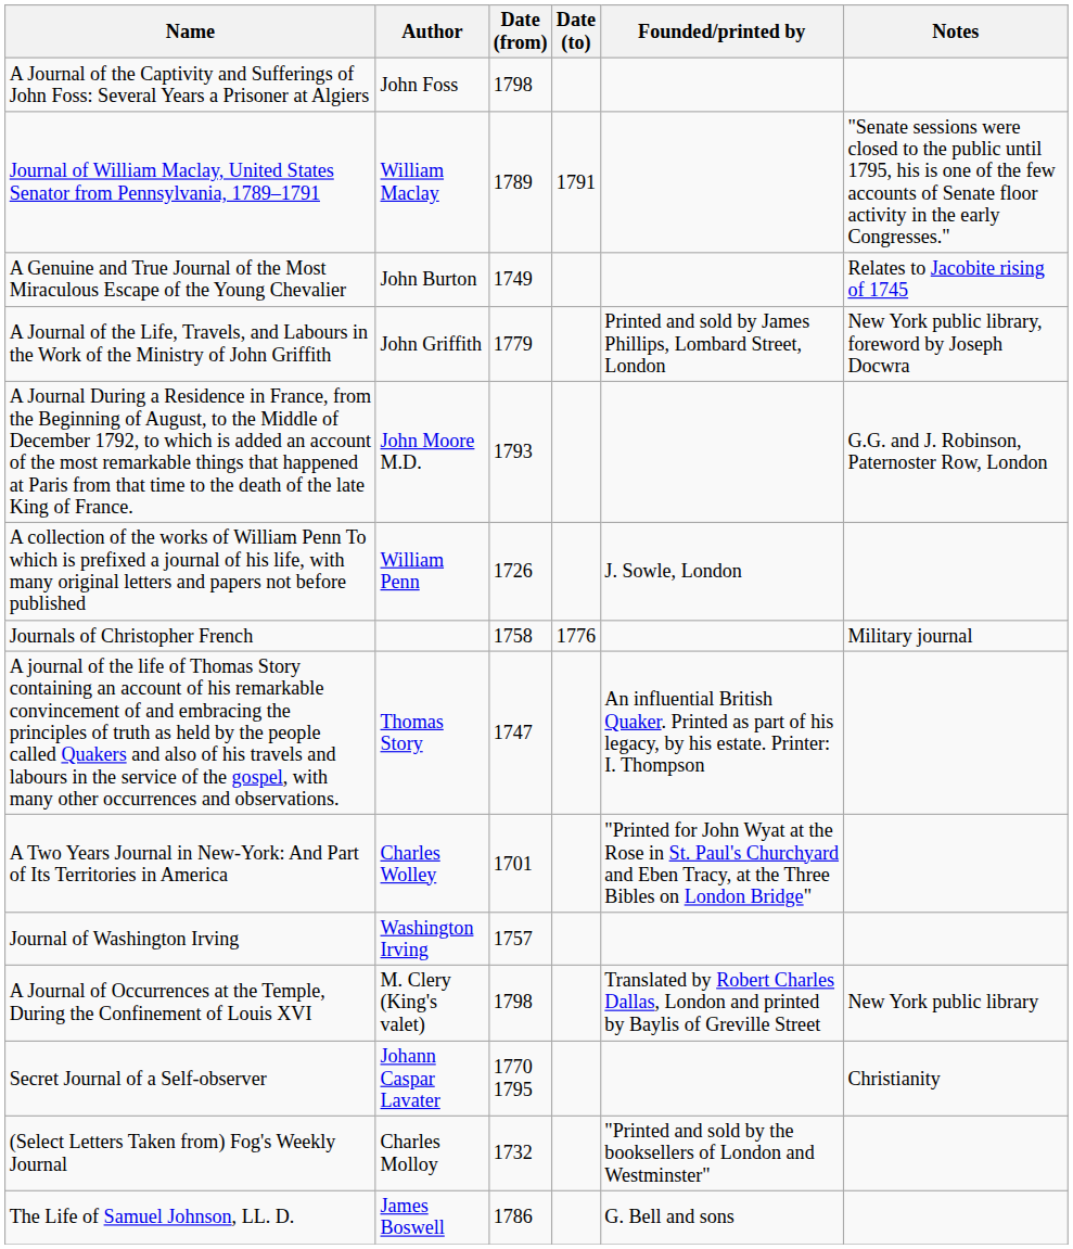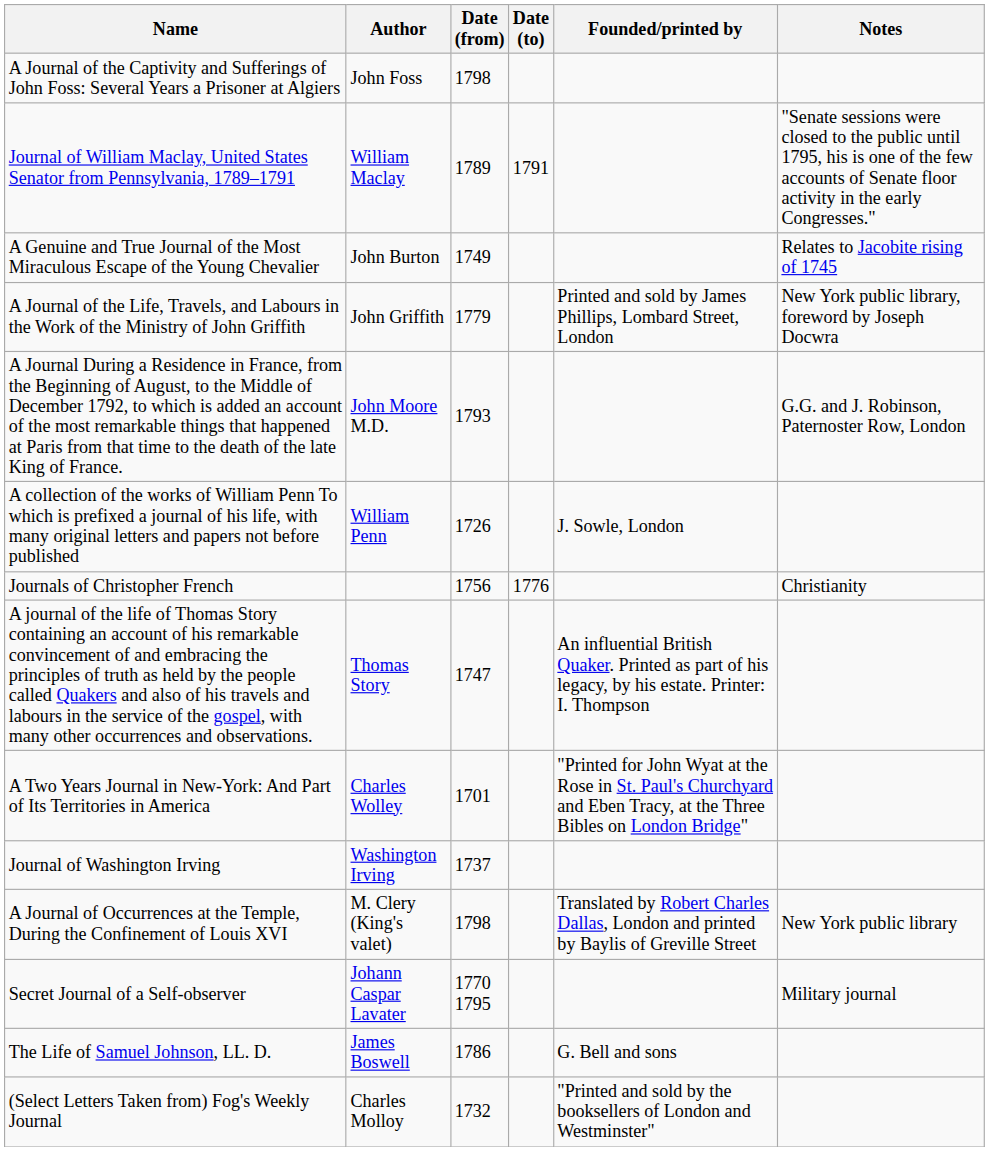 <table class="wikitable sortable">
 <tr>
 <th>Name</th>
 <th>Author</th>
 <th>Date<br>(from)</th>
 <th>Date<br>(to)</th>
 <th>Founded/printed by</th>
 <th>Notes</th>
 </tr>
 <tr>
 <td>A Journal of the Captivity and Sufferings of John Foss: Several Years a Prisoner at Algiers</td>
 <td>John Foss</td>
 <td>1798</td>
 <td> </td>
 <td> </td>
 <td> </td>
 </tr>
 <tr>
 <td><a href='#'>Journal of William Maclay, United States Senator from Pennsylvania, 1789–1791</a></td>
 <td><a href='#'>William Maclay</a></td>
 <td>1789</td>
 <td>1791</td>
 <td> </td>
 <td>"Senate sessions were closed to the public until 1795, his is one of the few accounts of Senate floor activity in the early Congresses."</td>
 </tr>
 <tr>
 <td>A Genuine and True Journal of the Most Miraculous Escape of the Young Chevalier</td>
 <td>John Burton</td>
 <td>1749</td>
 <td> </td>
 <td> </td>
 <td>Relates to <a href='#'>Jacobite rising of 1745</a></td>
 </tr>
 <tr>
 <td>A Journal of the Life, Travels, and Labours in the Work of the Ministry of John Griffith</td>
 <td>John Griffith</td>
 <td>1779</td>
 <td> </td>
 <td>Printed and sold by James Phillips, Lombard Street, London</td>
 <td>New York public library, foreword by Joseph Docwra</td>
 </tr>
 <tr>
 <td>A Journal During a Residence in France, from the Beginning of August, to the Middle of December 1792, to which is added an account of the most remarkable things that happened at Paris from that time to the death of the late King of France.</td>
 <td><a href='#'>John Moore</a> M.D.</td>
 <td>1793</td>
 <td> </td>
 <td> </td>
 <td>G.G. and J. Robinson, Paternoster Row, London</td>
 </tr>
 <tr>
 <td>A collection of the works of William Penn To which is prefixed a journal of his life, with many original letters and papers not before published</td>
 <td><a href='#'>William Penn</a></td>
 <td>1726</td>
 <td> </td>
 <td>J. Sowle, London</td>
 <td> </td>
 </tr>
 <tr>
 <td>Journals of Christopher French</td>
 <td> </td>
-<td>1758</td>
+<td>1756</td>
 <td>1776</td>
 <td> </td>
-<td>Military journal</td>
+<td>Christianity</td>
 </tr>
 <tr>
 <td>A journal of the life of Thomas Story containing an account of his remarkable convincement of and embracing the principles of truth as held by the people called <a href='#'>Quakers</a> and also of his travels and labours in the service of the <a href='#'>gospel</a>, with many other occurrences and observations.</td>
 <td><a href='#'>Thomas Story</a></td>
 <td>1747</td>
 <td> </td>
 <td>An influential British <a href='#'>Quaker</a>. Printed as part of his legacy, by his estate. Printer: I. Thompson</td>
 <td> </td>
 </tr>
 <tr>
 <td>A Two Years Journal in New-York: And Part of Its Territories in America</td>
 <td><a href='#'>Charles Wolley</a></td>
 <td>1701</td>
 <td> </td>
 <td>"Printed for John Wyat at the Rose in <a href='#'>St. Paul's Churchyard</a> and Eben Tracy, at the Three Bibles on <a href='#'>London Bridge</a>"</td>
 <td> </td>
 </tr>
 <tr>
 <td>Journal of Washington Irving</td>
 <td><a href='#'>Washington Irving</a></td>
-<td>1757</td>
+<td>1737</td>
 <td> </td>
 <td> </td>
 <td> </td>
 </tr>
 <tr>
 <td>A Journal of Occurrences at the Temple, During the Confinement of Louis XVI</td>
 <td>M. Clery (King's valet)</td>
 <td>1798</td>
 <td> </td>
 <td>Translated by <a href='#'>Robert Charles Dallas</a>, London and printed by Baylis of Greville Street</td>
 <td>New York public library</td>
 </tr>
 <tr>
 <td>Secret Journal of a Self-observer</td>
 <td><a href='#'>Johann Caspar Lavater</a></td>
 <td>1770<br>1795</td>
 <td> </td>
 <td> </td>
-<td>Christianity</td>
+<td>Military journal</td>
+</tr>
+<tr>
+<td>The Life of <a href='#'>Samuel Johnson</a>, LL. D.</td>
+<td><a href='#'>James Boswell</a></td>
+<td>1786</td>
+<td> </td>
+<td>G. Bell and sons</td>
+<td> </td>
 </tr>
 <tr>
 <td>(Select Letters Taken from) Fog's Weekly Journal</td>
 <td>Charles Molloy</td>
 <td>1732</td>
 <td> </td>
 <td>"Printed and sold by the booksellers of London and Westminster"</td>
 <td> </td>
 </tr>
-<tr>
-<td>The Life of <a href='#'>Samuel Johnson</a>, LL. D.</td>
-<td><a href='#'>James Boswell</a></td>
-<td>1786</td>
-<td> </td>
-<td>G. Bell and sons</td>
-<td> </td>
-</tr>
 </table>
